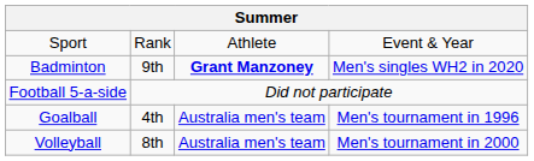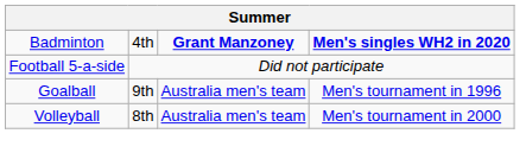 <table class="wikitable" style="text-align:center; font-size:90%;">
 <tr>
 <th colspan=4>Summer</th>
 </tr>
 <tr>
-<td>Sport</td>
-<td>Rank</td>
-<td>Athlete</td>
-<td>Event & Year</td>
-</tr>
-<tr>
 <td> <a href='#'>Badminton</a></td>
-<td>9th</td>
+<td>4th</td>
 <td><strong><a href='#'>Grant Manzoney</a></strong></td>
-<td><a href='#'>Men's singles WH2 in 2020</a></td>
+<td><strong><a href='#'>Men's singles WH2 in 2020</a></strong></td>
 </tr>
 <tr>
 <td> <a href='#'>Football 5-a-side</a></td>
 <td colspan=3><em>Did not participate</em></td>
 </tr>
 <tr>
 <td> <a href='#'>Goalball</a></td>
-<td>4th</td>
+<td>9th</td>
 <td><a href='#'>Australia men's team</a></td>
 <td><a href='#'>Men's tournament in 1996</a></td>
 </tr>
 <tr>
 <td> <a href='#'>Volleyball</a></td>
 <td>8th</td>
 <td><a href='#'>Australia men's team</a></td>
 <td><a href='#'>Men's tournament in 2000</a></td>
 </tr>
 </table>
